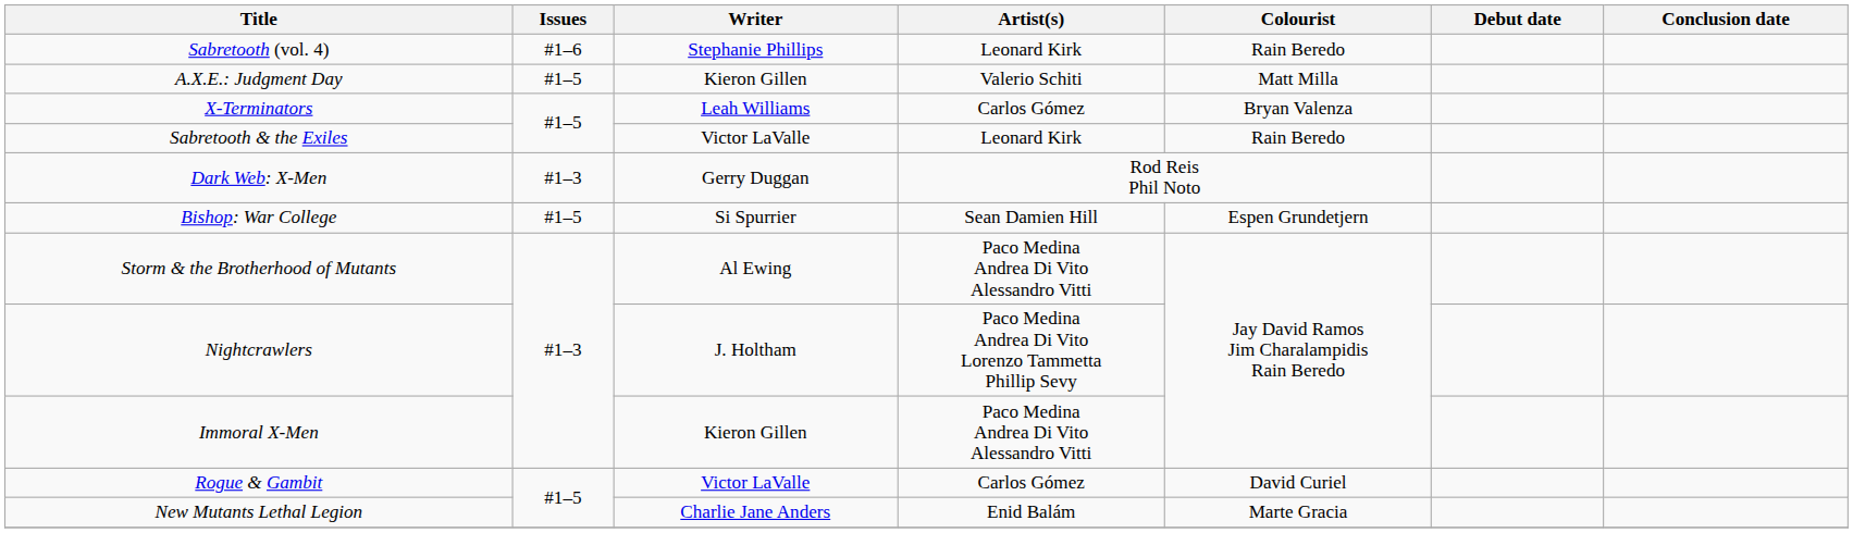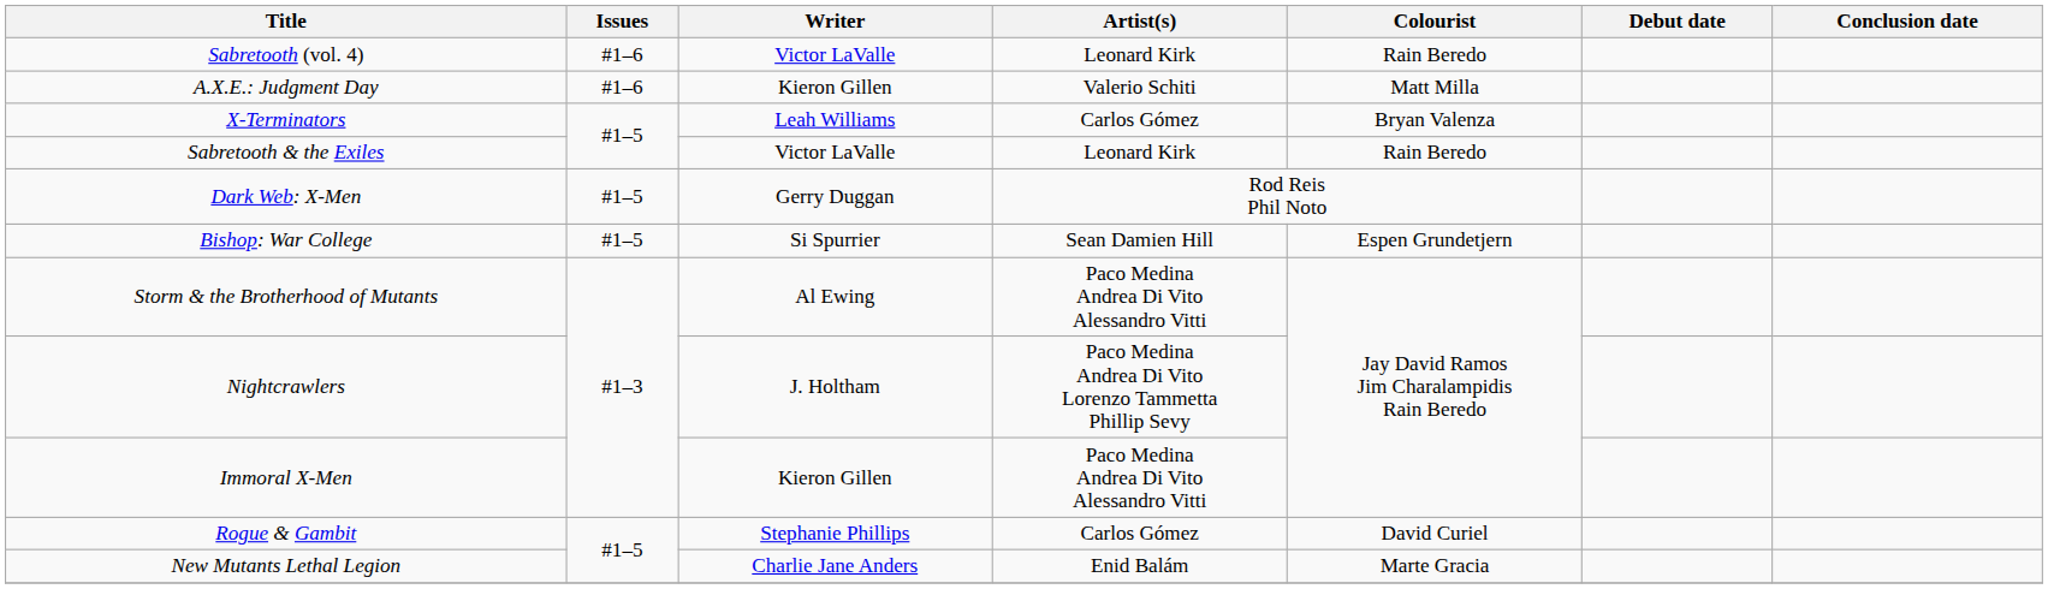 <table class="wikitable" style="text-align:center; width:100%">
 <tr>
 <th scope="col">Title</th>
 <th scope="col">Issues</th>
 <th scope="col">Writer</th>
 <th scope="col">Artist(s)</th>
 <th scope="col">Colourist</th>
 <th scope="col">Debut date</th>
 <th scope="col">Conclusion date</th>
 </tr>
 <tr>
 <td><em><a href='#'>Sabretooth</a></em> (vol. 4)</td>
 <td>#1–6</td>
-<td><a href='#'>Stephanie Phillips</a></td>
+<td><a href='#'>Victor LaValle</a></td>
 <td>Leonard Kirk</td>
 <td>Rain Beredo</td>
 <td></td>
 <td></td>
 </tr>
 <tr>
 <td><em>A.X.E.: Judgment Day</em></td>
-<td>#1–5</td>
+<td>#1–6</td>
 <td>Kieron Gillen</td>
 <td>Valerio Schiti</td>
 <td>Matt Milla</td>
 <td></td>
 <td></td>
 </tr>
 <tr>
 <td><em><a href='#'>X-Terminators</a></em></td>
 <td rowspan="2">#1–5</td>
 <td><a href='#'>Leah Williams</a></td>
 <td>Carlos Gómez</td>
 <td>Bryan Valenza</td>
 <td></td>
 <td></td>
 </tr>
 <tr>
 <td><em>Sabretooth & the <a href='#'>Exiles</a></em></td>
 <td>Victor LaValle</td>
 <td>Leonard Kirk</td>
 <td>Rain Beredo</td>
 <td></td>
 <td></td>
 </tr>
 <tr>
 <td><em><a href='#'>Dark Web</a>: X-Men</em></td>
-<td>#1–3</td>
+<td>#1–5</td>
 <td>Gerry Duggan</td>
 <td colspan="2">Rod Reis<br>Phil Noto</td>
 <td></td>
 <td></td>
 </tr>
 <tr>
 <td><em><a href='#'>Bishop</a>: War College</em></td>
 <td>#1–5</td>
 <td>Si Spurrier</td>
 <td>Sean Damien Hill</td>
 <td>Espen Grundetjern</td>
 <td></td>
 <td></td>
 </tr>
 <tr>
 <td><em>Storm & the Brotherhood of Mutants</em></td>
 <td rowspan="3">#1–3</td>
 <td>Al Ewing</td>
 <td>Paco Medina<br>Andrea Di Vito<br>Alessandro Vitti</td>
 <td rowspan="3">Jay David Ramos<br>Jim Charalampidis<br>Rain Beredo</td>
 <td></td>
 <td></td>
 </tr>
 <tr>
 <td><em>Nightcrawlers</em></td>
 <td>J. Holtham</td>
 <td>Paco Medina<br>Andrea Di Vito<br>Lorenzo Tammetta<br>Phillip Sevy</td>
 <td></td>
 <td></td>
 </tr>
 <tr>
 <td><em>Immoral X-Men</em></td>
 <td>Kieron Gillen</td>
 <td>Paco Medina<br>Andrea Di Vito<br>Alessandro Vitti</td>
 <td></td>
 <td></td>
 </tr>
 <tr>
 <td><em><a href='#'>Rogue</a> & <a href='#'>Gambit</a></em></td>
 <td rowspan="2">#1–5</td>
-<td><a href='#'>Victor LaValle</a></td>
+<td><a href='#'>Stephanie Phillips</a></td>
 <td>Carlos Gómez</td>
 <td>David Curiel</td>
 <td></td>
 <td></td>
 </tr>
 <tr>
 <td><em>New Mutants Lethal Legion</em></td>
 <td><a href='#'>Charlie Jane Anders</a></td>
 <td>Enid Balám</td>
 <td>Marte Gracia</td>
 <td></td>
 <td></td>
 </tr>
 <tr>
 </tr>
 </table>
